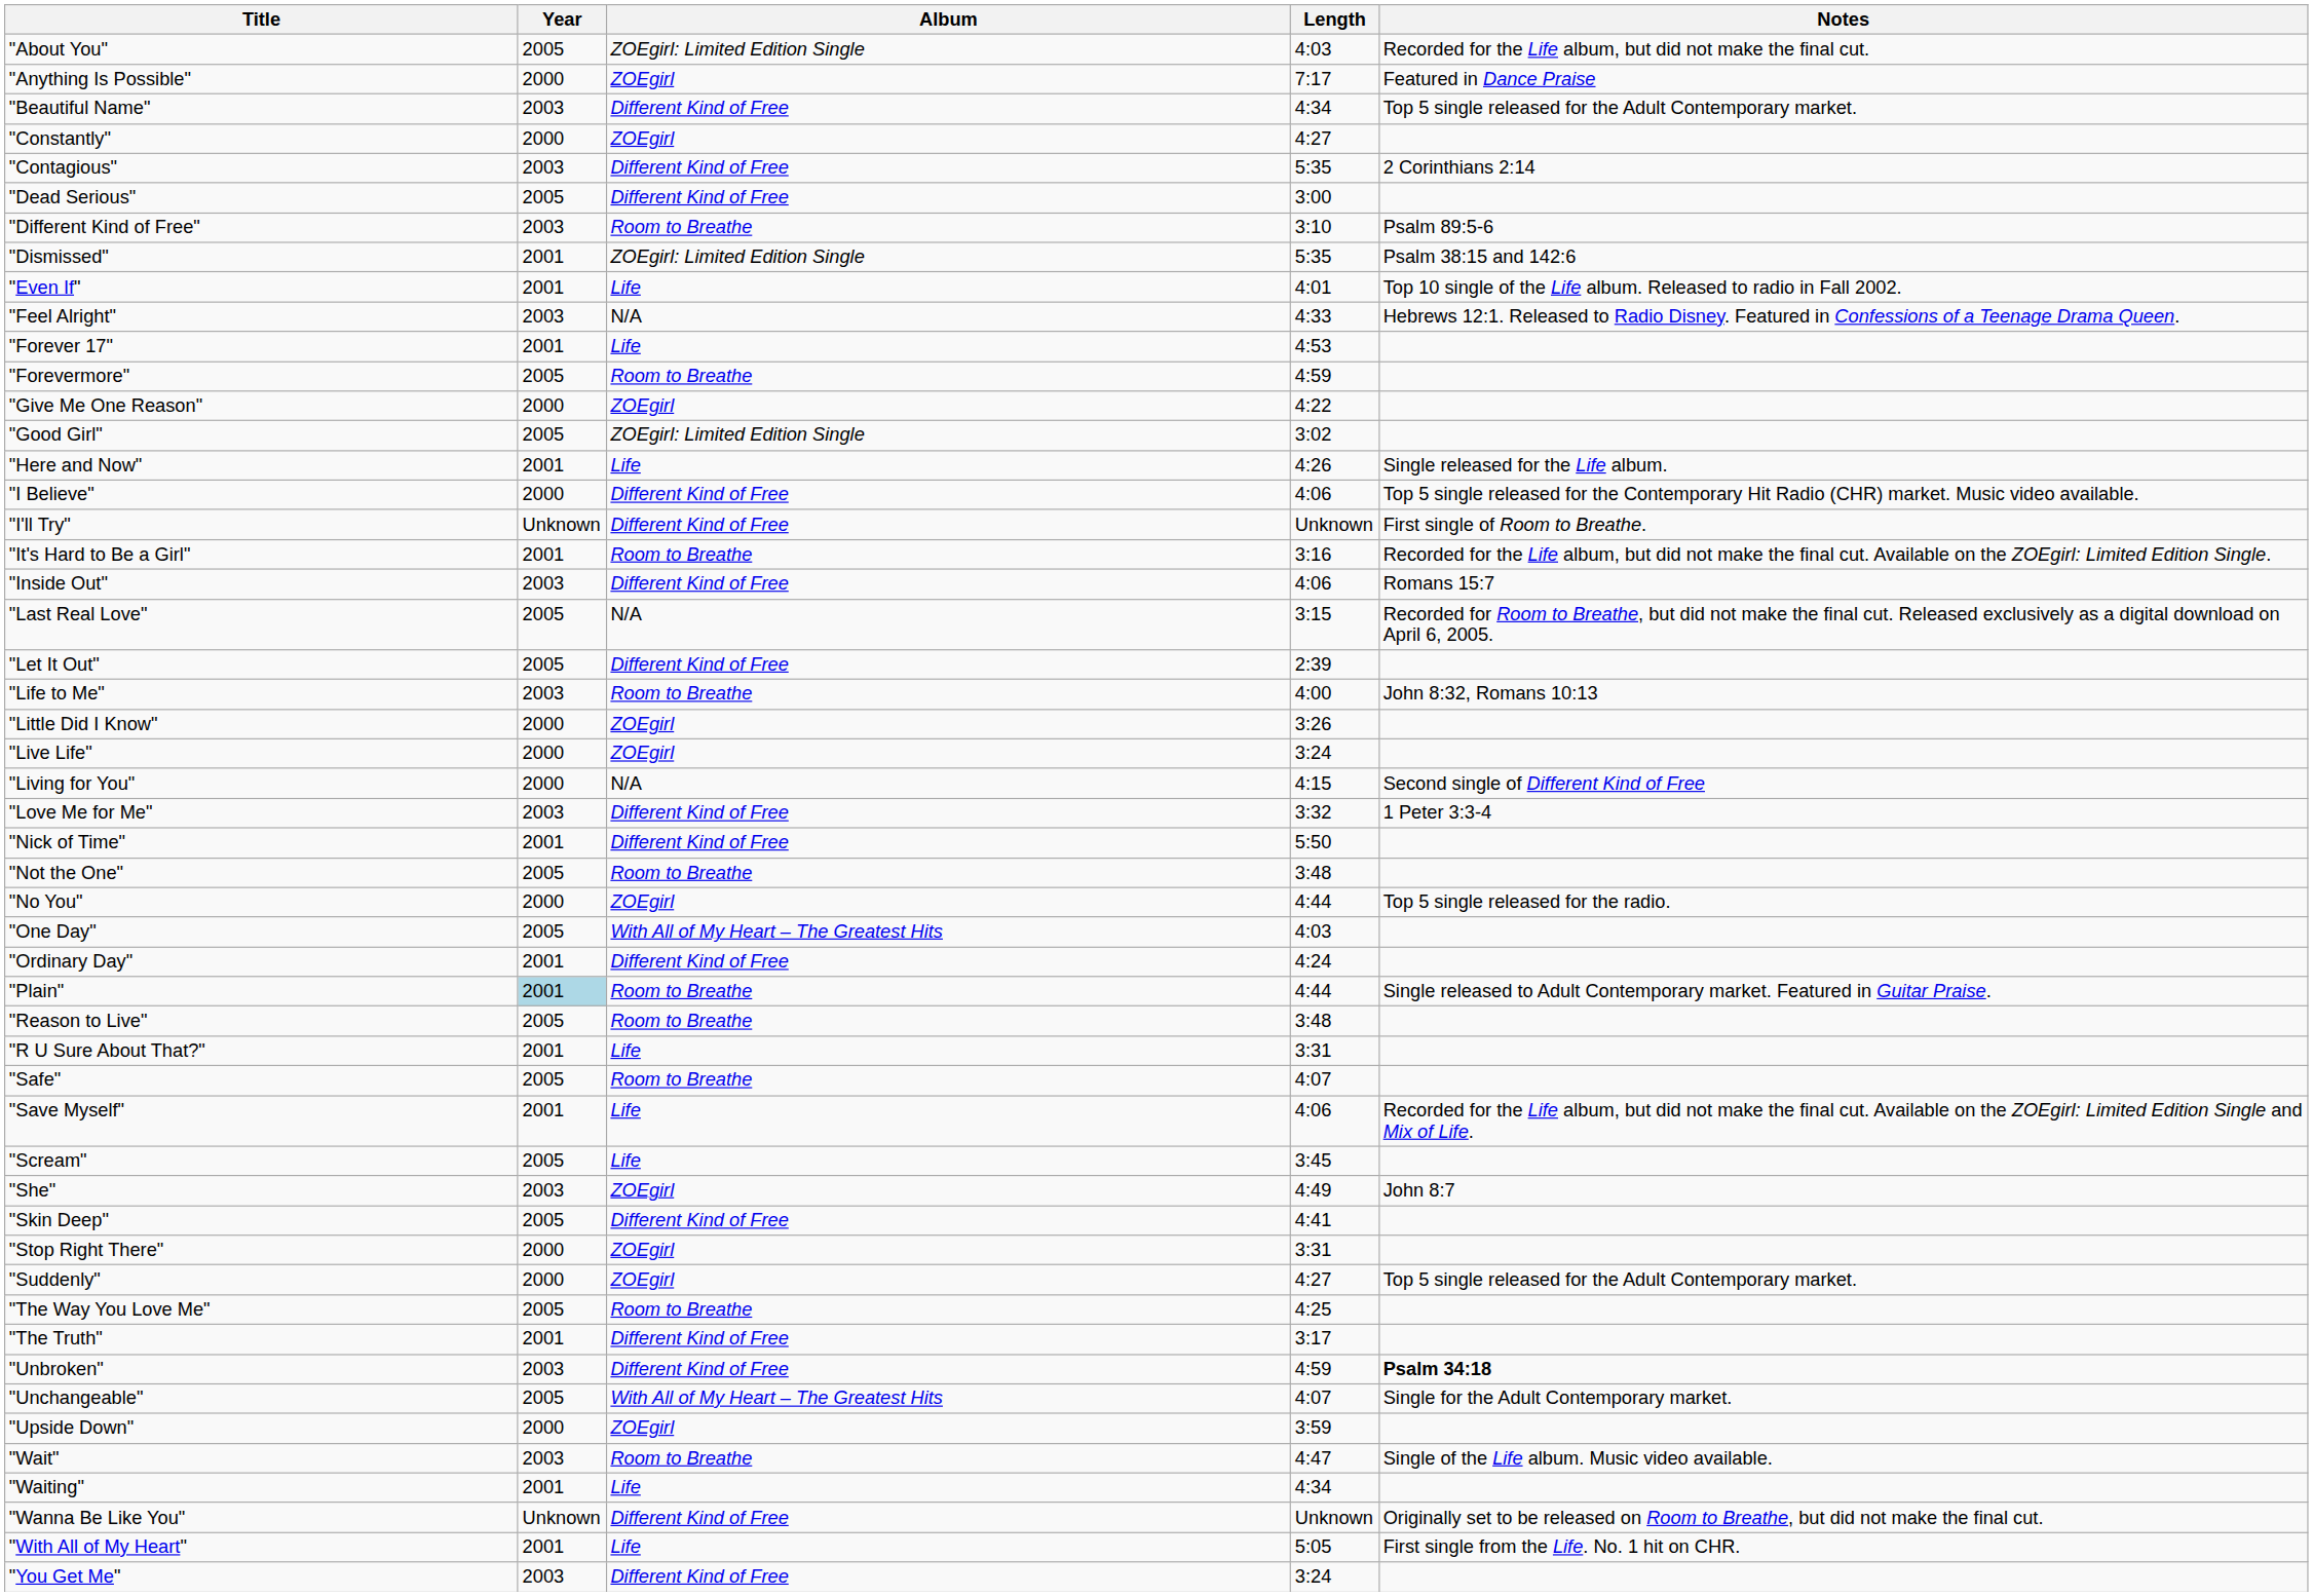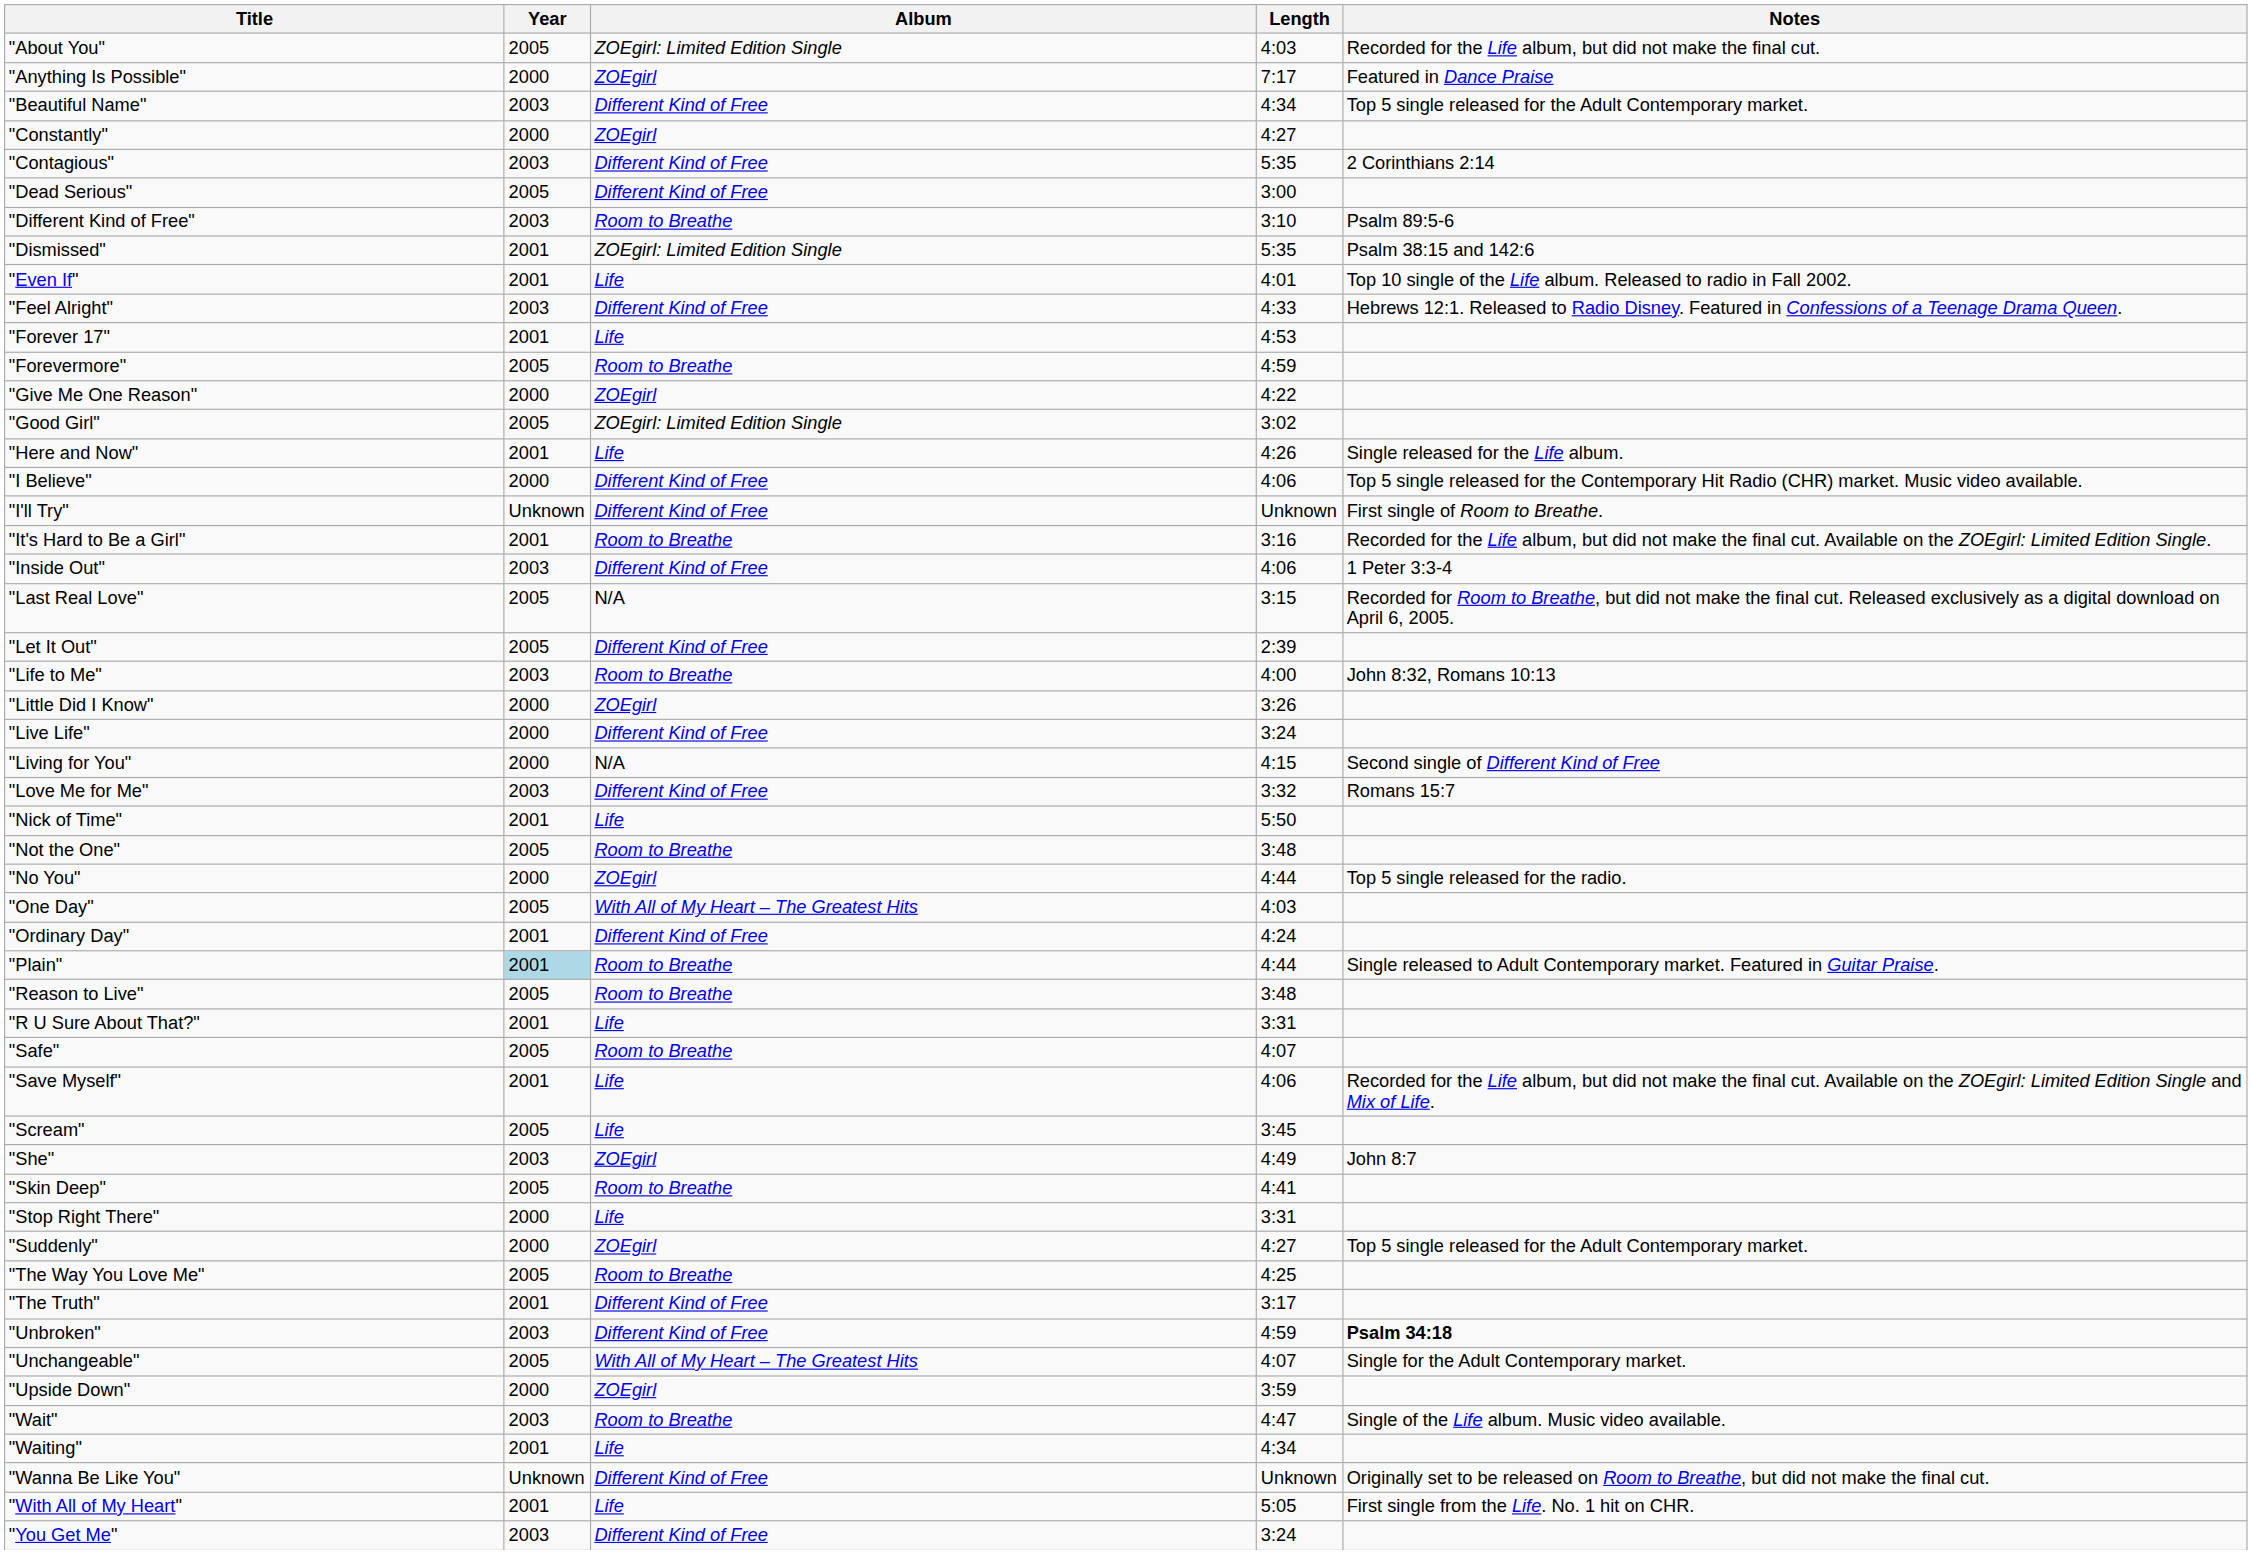 <table class="wikitable sortable">
 <tr>
 <th style="width:21%;">Title</th>
 <th style="width:1%;">Year</th>
 <th style="width:28%;">Album</th>
 <th style="width:1%;">Length</th>
 <th style="width:38%;">Notes</th>
 </tr>
 <tr valign="top">
 <td>"About You"</td>
 <td>2005</td>
 <td><em>ZOEgirl: Limited Edition Single</em></td>
 <td>4:03</td>
 <td>Recorded for the <em><a href='#'>Life</a></em> album, but did not make the final cut.</td>
 </tr>
 <tr valign="top">
 <td>"Anything Is Possible"</td>
 <td>2000</td>
 <td><em><a href='#'>ZOEgirl</a></em></td>
 <td>7:17</td>
 <td>Featured in <em><a href='#'>Dance Praise</a></em></td>
 </tr>
 <tr valign="top">
 <td>"Beautiful Name"</td>
 <td>2003</td>
 <td><em><a href='#'>Different Kind of Free</a></em></td>
 <td>4:34</td>
 <td>Top 5 single released for the Adult Contemporary market.</td>
 </tr>
 <tr valign="top">
 <td>"Constantly"</td>
 <td>2000</td>
 <td><em><a href='#'>ZOEgirl</a></em></td>
 <td>4:27</td>
 <td></td>
 </tr>
 <tr valign="top">
 <td>"Contagious"</td>
 <td>2003</td>
 <td><em><a href='#'>Different Kind of Free</a></em></td>
 <td>5:35</td>
 <td>2 Corinthians 2:14</td>
 </tr>
 <tr valign="top">
 <td>"Dead Serious"</td>
 <td>2005</td>
 <td><em><a href='#'>Different Kind of Free</a></em></td>
 <td>3:00</td>
 <td></td>
 </tr>
 <tr valign="top">
 <td>"Different Kind of Free"</td>
 <td>2003</td>
 <td><em><a href='#'>Room to Breathe</a></em></td>
 <td>3:10</td>
 <td>Psalm 89:5-6</td>
 </tr>
 <tr valign="top">
 <td>"Dismissed"</td>
 <td>2001</td>
 <td><em>ZOEgirl: Limited Edition Single</em></td>
 <td>5:35</td>
 <td>Psalm 38:15 and 142:6</td>
 </tr>
 <tr valign="top">
 <td>"<a href='#'>Even If</a>"</td>
 <td>2001</td>
 <td><em><a href='#'>Life</a></em></td>
 <td>4:01</td>
 <td>Top 10 single of the <em><a href='#'>Life</a></em> album. Released to radio in Fall 2002.</td>
 </tr>
 <tr valign="top">
 <td>"Feel Alright"</td>
 <td>2003</td>
-<td>N/A</td>
+<td><em><a href='#'>Different Kind of Free</a></em></td>
 <td>4:33</td>
 <td>Hebrews 12:1.  Released to <a href='#'>Radio Disney</a>. Featured in <em><a href='#'>Confessions of a Teenage Drama Queen</a></em>.</td>
 </tr>
 <tr valign="top">
 <td>"Forever 17"</td>
 <td>2001</td>
 <td><em><a href='#'>Life</a></em></td>
 <td>4:53</td>
 <td></td>
 </tr>
 <tr valign="top">
 <td>"Forevermore"</td>
 <td>2005</td>
 <td><em><a href='#'>Room to Breathe</a></em></td>
 <td>4:59</td>
 <td></td>
 </tr>
 <tr valign="top">
 <td>"Give Me One Reason"</td>
 <td>2000</td>
 <td><em><a href='#'>ZOEgirl</a></em></td>
 <td>4:22</td>
 <td></td>
 </tr>
 <tr valign="top">
 <td>"Good Girl"</td>
 <td>2005</td>
 <td><em>ZOEgirl: Limited Edition Single</em></td>
 <td>3:02</td>
 <td></td>
 </tr>
 <tr valign="top">
 <td>"Here and Now"</td>
 <td>2001</td>
 <td><em><a href='#'>Life</a></em></td>
 <td>4:26</td>
 <td>Single released for the <em><a href='#'>Life</a></em> album.</td>
 </tr>
 <tr valign="top">
 <td>"I Believe"</td>
 <td>2000</td>
 <td><em><a href='#'>Different Kind of Free</a></em></td>
 <td>4:06</td>
 <td>Top 5 single released for the Contemporary Hit Radio (CHR) market. Music video available.</td>
 </tr>
 <tr valign="top">
 <td>"I'll Try"</td>
 <td>Unknown</td>
 <td><em><a href='#'>Different Kind of Free</a></em></td>
 <td>Unknown</td>
 <td>First single of <em>Room to Breathe</em>.</td>
 </tr>
 <tr valign="top">
 <td>"It's Hard to Be a Girl"</td>
 <td>2001</td>
 <td><em><a href='#'>Room to Breathe</a></em></td>
 <td>3:16</td>
 <td>Recorded for the <em><a href='#'>Life</a></em> album, but did not make the final cut. Available on the <em>ZOEgirl: Limited Edition Single</em>.</td>
 </tr>
 <tr valign="top">
 <td>"Inside Out"</td>
 <td>2003</td>
 <td><em><a href='#'>Different Kind of Free</a></em></td>
 <td>4:06</td>
-<td>Romans 15:7</td>
+<td>1 Peter 3:3-4</td>
 </tr>
 <tr valign="top">
 <td>"Last Real Love"</td>
 <td>2005</td>
 <td>N/A</td>
 <td>3:15</td>
 <td>Recorded for <em><a href='#'>Room to Breathe</a></em>, but did not make the final cut. Released exclusively as a digital download on April 6, 2005.</td>
 </tr>
 <tr valign="top">
 <td>"Let It Out"</td>
 <td>2005</td>
 <td><em><a href='#'>Different Kind of Free</a></em></td>
 <td>2:39</td>
 <td></td>
 </tr>
 <tr valign="top">
 <td>"Life to Me"</td>
 <td>2003</td>
 <td><em><a href='#'>Room to Breathe</a></em></td>
 <td>4:00</td>
 <td>John 8:32, Romans 10:13</td>
 </tr>
 <tr valign="top">
 <td>"Little Did I Know"</td>
 <td>2000</td>
 <td><em><a href='#'>ZOEgirl</a></em></td>
 <td>3:26</td>
 <td></td>
 </tr>
 <tr valign="top">
 <td>"Live Life"</td>
 <td>2000</td>
-<td><em><a href='#'>ZOEgirl</a></em></td>
+<td><em><a href='#'>Different Kind of Free</a></em></td>
 <td>3:24</td>
 <td></td>
 </tr>
 <tr valign="top">
 <td>"Living for You"</td>
 <td>2000</td>
 <td>N/A</td>
 <td>4:15</td>
 <td>Second single of <em><a href='#'>Different Kind of Free</a></em></td>
 </tr>
 <tr valign="top">
 <td>"Love Me for Me"</td>
 <td>2003</td>
 <td><em><a href='#'>Different Kind of Free</a></em></td>
 <td>3:32</td>
-<td>1 Peter 3:3-4</td>
+<td>Romans 15:7</td>
 </tr>
 <tr valign="top">
 <td>"Nick of Time"</td>
 <td>2001</td>
-<td><em><a href='#'>Different Kind of Free</a></em></td>
+<td><em><a href='#'>Life</a></em></td>
 <td>5:50</td>
 <td></td>
 </tr>
 <tr valign="top">
 <td>"Not the One"</td>
 <td>2005</td>
 <td><em><a href='#'>Room to Breathe</a></em></td>
 <td>3:48</td>
 <td></td>
 </tr>
 <tr valign="top">
 <td>"No You"</td>
 <td>2000</td>
 <td><em><a href='#'>ZOEgirl</a></em></td>
 <td>4:44</td>
 <td>Top 5 single released for the radio.</td>
 </tr>
 <tr valign="top">
 <td>"One Day"</td>
 <td>2005</td>
 <td><em><a href='#'>With All of My Heart – The Greatest Hits</a></em></td>
 <td>4:03</td>
 <td></td>
 </tr>
 <tr valign="top">
 <td>"Ordinary Day"</td>
 <td>2001</td>
 <td><em><a href='#'>Different Kind of Free</a></em></td>
 <td>4:24</td>
 <td></td>
 </tr>
 <tr valign="top">
 <td>"Plain"</td>
 <td style="background: lightblue;">2001</td>
 <td><em><a href='#'>Room to Breathe</a></em></td>
 <td>4:44</td>
 <td>Single released to Adult Contemporary market. Featured in <em><a href='#'>Guitar Praise</a></em>.</td>
 </tr>
 <tr valign="top">
 <td>"Reason to Live"</td>
 <td>2005</td>
 <td><em><a href='#'>Room to Breathe</a></em></td>
 <td>3:48</td>
 <td></td>
 </tr>
 <tr valign="top">
 <td>"R U Sure About That?"</td>
 <td>2001</td>
 <td><em><a href='#'>Life</a></em></td>
 <td>3:31</td>
 <td></td>
 </tr>
 <tr valign="top">
 <td>"Safe"</td>
 <td>2005</td>
 <td><em><a href='#'>Room to Breathe</a></em></td>
 <td>4:07</td>
 <td></td>
 </tr>
 <tr valign="top">
 <td>"Save Myself"</td>
 <td>2001</td>
 <td><em><a href='#'>Life</a></em></td>
 <td>4:06</td>
 <td>Recorded for the <em><a href='#'>Life</a></em> album, but did not make the final cut. Available on the <em>ZOEgirl: Limited Edition Single</em> and <em><a href='#'>Mix of Life</a></em>.</td>
 </tr>
 <tr valign="top">
 <td>"Scream"</td>
 <td>2005</td>
 <td><em><a href='#'>Life</a></em></td>
 <td>3:45</td>
 <td></td>
 </tr>
 <tr valign="top">
 <td>"She"</td>
 <td>2003</td>
 <td><em><a href='#'>ZOEgirl</a></em></td>
 <td>4:49</td>
 <td>John 8:7</td>
 </tr>
 <tr valign="top">
 <td>"Skin Deep"</td>
 <td>2005</td>
-<td><em><a href='#'>Different Kind of Free</a></em></td>
+<td><em><a href='#'>Room to Breathe</a></em></td>
 <td>4:41</td>
 <td></td>
 </tr>
 <tr valign="top">
 <td>"Stop Right There"</td>
 <td>2000</td>
-<td><em><a href='#'>ZOEgirl</a></em></td>
+<td><em><a href='#'>Life</a></em></td>
 <td>3:31</td>
 <td></td>
 </tr>
 <tr valign="top">
 <td>"Suddenly"</td>
 <td>2000</td>
 <td><em><a href='#'>ZOEgirl</a></em></td>
 <td>4:27</td>
 <td>Top 5 single released for the Adult Contemporary market.</td>
 </tr>
 <tr valign="top">
 <td>"The Way You Love Me"</td>
 <td>2005</td>
 <td><em><a href='#'>Room to Breathe</a></em></td>
 <td>4:25</td>
 <td></td>
 </tr>
 <tr valign="top">
 <td>"The Truth"</td>
 <td>2001</td>
 <td><em><a href='#'>Different Kind of Free</a></em></td>
 <td>3:17</td>
 <td></td>
 </tr>
 <tr valign="top">
 <td>"Unbroken"</td>
 <td>2003</td>
 <td><em><a href='#'>Different Kind of Free</a></em></td>
 <td>4:59</td>
 <td><strong>Psalm 34:18</strong></td>
 </tr>
 <tr valign="top">
 <td>"Unchangeable"</td>
 <td>2005</td>
 <td><em><a href='#'>With All of My Heart – The Greatest Hits</a></em></td>
 <td>4:07</td>
 <td>Single for the Adult Contemporary market.</td>
 </tr>
 <tr valign="top">
 <td>"Upside Down"</td>
 <td>2000</td>
 <td><em><a href='#'>ZOEgirl</a></em></td>
 <td>3:59</td>
 <td></td>
 </tr>
 <tr valign="top">
 <td>"Wait"</td>
 <td>2003</td>
 <td><em><a href='#'>Room to Breathe</a></em></td>
 <td>4:47</td>
 <td>Single of the <em><a href='#'>Life</a></em> album. Music video available.</td>
 </tr>
 <tr valign="top">
 <td>"Waiting"</td>
 <td>2001</td>
 <td><em><a href='#'>Life</a></em></td>
 <td>4:34</td>
 <td></td>
 </tr>
 <tr valign="top">
 <td>"Wanna Be Like You"</td>
 <td>Unknown</td>
 <td><em><a href='#'>Different Kind of Free</a></em></td>
 <td>Unknown</td>
 <td>Originally set to be released on <em><a href='#'>Room to Breathe</a></em>, but did not make the final cut.</td>
 </tr>
 <tr valign="top">
 <td>"<a href='#'>With All of My Heart</a>"</td>
 <td>2001</td>
 <td><em><a href='#'>Life</a></em></td>
 <td>5:05</td>
 <td>First single from the <em><a href='#'>Life</a></em>. No. 1 hit on CHR.</td>
 </tr>
 <tr valign="top">
 <td>"<a href='#'>You Get Me</a>"</td>
 <td>2003</td>
 <td><em><a href='#'>Different Kind of Free</a></em></td>
 <td>3:24</td>
 <td></td>
 </tr>
 </table>
